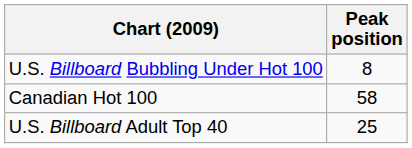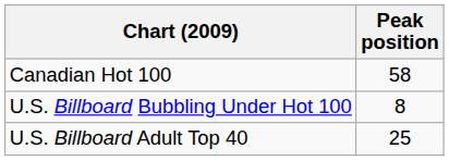 <table class="wikitable sortable">
 <tr>
 <th align="center">Chart (2009)</th>
 <th align="center">Peak<br>position</th>
 </tr>
 <tr>
+<td>Canadian Hot 100</td>
+<td align="center">58</td>
+</tr>
+<tr>
 <td>U.S. <em><a href='#'>Billboard</a></em> <a href='#'>Bubbling Under Hot 100</a></td>
 <td align="center">8</td>
-</tr>
-<tr>
-<td>Canadian Hot 100</td>
-<td align="center">58</td>
 </tr>
 <tr>
 <td>U.S. <em>Billboard</em> Adult Top 40</td>
 <td align="center">25</td>
 </tr>
 </table>
